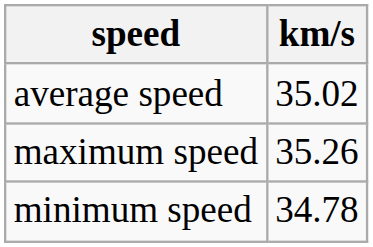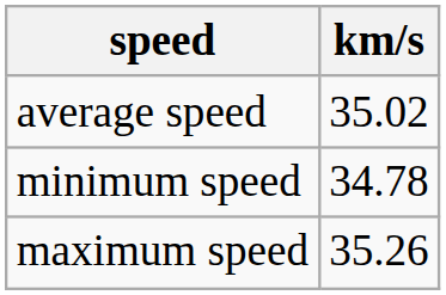 <table class="wikitable">
 <tr>
 <th>speed</th>
 <th>km/s</th>
 </tr>
 <tr>
 <td>average speed</td>
 <td>35.02</td>
 </tr>
 <tr>
+<td>minimum speed</td>
+<td>34.78</td>
+</tr>
+<tr>
 <td>maximum speed</td>
 <td>35.26</td>
 </tr>
-<tr>
-<td>minimum speed</td>
-<td>34.78</td>
-</tr>
 </table>
